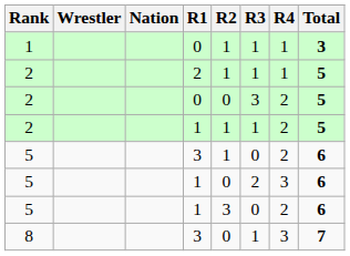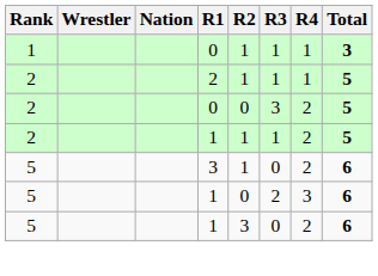 <table class="wikitable sortable" style="text-align:center;">
 <tr>
 <th>Rank</th>
 <th>Wrestler</th>
 <th>Nation</th>
 <th>R1</th>
 <th>R2</th>
 <th>R3</th>
 <th>R4</th>
 <th>Total</th>
 </tr>
 <tr style="background:#cfc;">
 <td>1</td>
 <td align=left></td>
 <td align=left></td>
 <td>0</td>
 <td>1</td>
 <td>1</td>
 <td>1</td>
 <td><strong>3</strong></td>
 </tr>
 <tr style="background:#cfc;">
 <td>2</td>
 <td align=left></td>
 <td align=left></td>
 <td>2</td>
 <td>1</td>
 <td>1</td>
 <td>1</td>
 <td><strong>5</strong></td>
 </tr>
 <tr style="background:#cfc;">
 <td>2</td>
 <td align=left></td>
 <td align=left></td>
 <td>0</td>
 <td>0</td>
 <td>3</td>
 <td>2</td>
 <td><strong>5</strong></td>
 </tr>
 <tr style="background:#cfc;">
 <td>2</td>
 <td align=left></td>
 <td align=left></td>
 <td>1</td>
 <td>1</td>
 <td>1</td>
 <td>2</td>
 <td><strong>5</strong></td>
 </tr>
 <tr>
 <td>5</td>
 <td align=left></td>
 <td align=left></td>
 <td>3</td>
 <td>1</td>
 <td>0</td>
 <td>2</td>
 <td><strong>6</strong></td>
 </tr>
 <tr>
 <td>5</td>
 <td align=left></td>
 <td align=left></td>
 <td>1</td>
 <td>0</td>
 <td>2</td>
 <td>3</td>
 <td><strong>6</strong></td>
 </tr>
 <tr>
 <td>5</td>
 <td align=left></td>
 <td align=left></td>
 <td>1</td>
 <td>3</td>
 <td>0</td>
 <td>2</td>
 <td><strong>6</strong></td>
 </tr>
-<tr>
-<td>8</td>
-<td align=left></td>
-<td align=left></td>
-<td>3</td>
-<td>0</td>
-<td>1</td>
-<td>3</td>
-<td><strong>7</strong></td>
-</tr>
 </table>
